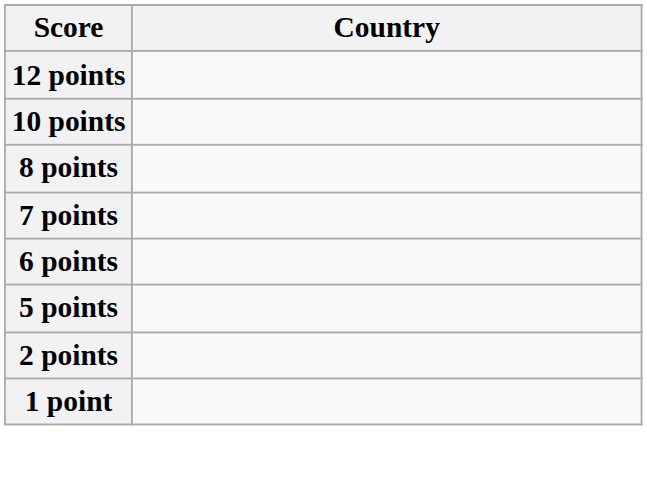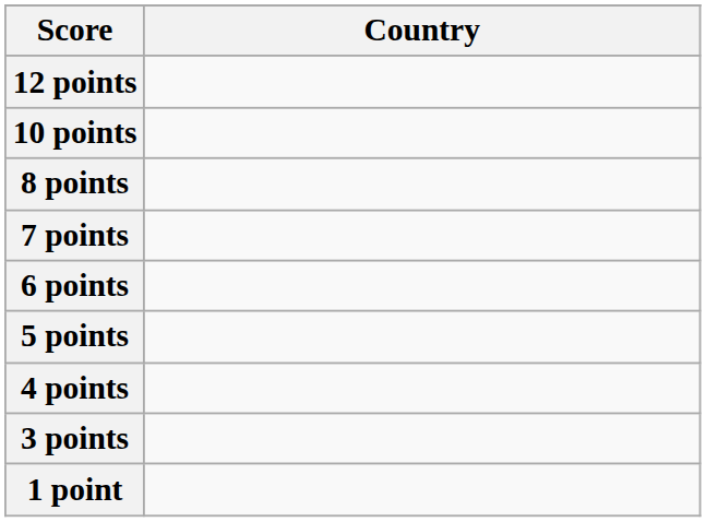 <table class="wikitable">
 <tr>
 </tr>
 <tr>
 <th scope="col" style="width:20%;">Score</th>
 <th scope="col">Country</th>
 </tr>
 <tr>
 <th scope="row">12 points</th>
 <td></td>
 </tr>
 <tr>
 <th scope="row">10 points</th>
 <td></td>
 </tr>
 <tr>
 <th scope="row">8 points</th>
 <td></td>
 </tr>
 <tr>
 <th scope="row">7 points</th>
 <td></td>
 </tr>
 <tr>
 <th scope="row">6 points</th>
 <td></td>
 </tr>
 <tr>
 <th scope="row">5 points</th>
 <td></td>
 </tr>
 <tr>
-<th scope="row">2 points</th>
+<th scope="row">4 points</th>
+<td></td>
+</tr>
+<tr>
+<th scope="row">3 points</th>
 <td></td>
 </tr>
 <tr>
 <th scope="row">1 point</th>
 <td></td>
 </tr>
 </table>
